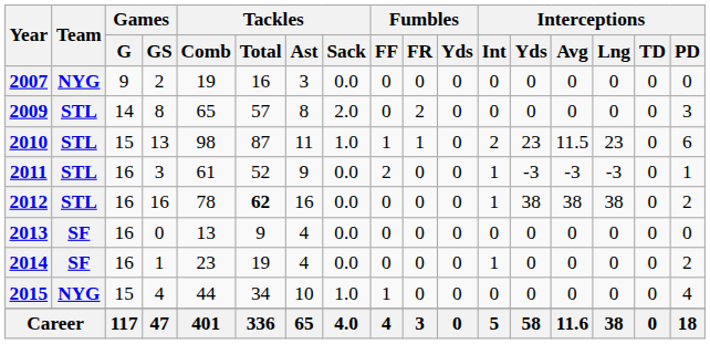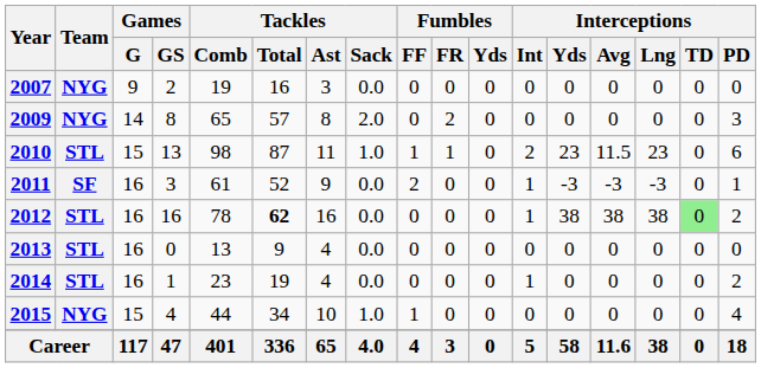 <table class=wikitable style="text-align:center;">
 <tr>
 <th rowspan="2">Year</th>
 <th rowspan="2">Team</th>
 <th colspan="2">Games</th>
 <th colspan="4">Tackles</th>
 <th colspan="3">Fumbles</th>
 <th colspan="6">Interceptions</th>
 </tr>
 <tr>
 <th>G</th>
 <th>GS</th>
 <th>Comb</th>
 <th>Total</th>
 <th>Ast</th>
 <th>Sack</th>
 <th>FF</th>
 <th>FR</th>
 <th>Yds</th>
 <th>Int</th>
 <th>Yds</th>
 <th>Avg</th>
 <th>Lng</th>
 <th>TD</th>
 <th>PD</th>
 </tr>
 <tr>
 <th><a href='#'>2007</a></th>
 <th><a href='#'>NYG</a></th>
 <td>9</td>
 <td>2</td>
 <td>19</td>
 <td>16</td>
 <td>3</td>
 <td>0.0</td>
 <td>0</td>
 <td>0</td>
 <td>0</td>
 <td>0</td>
 <td>0</td>
 <td>0</td>
 <td>0</td>
 <td>0</td>
 <td>0</td>
 </tr>
 <tr>
 <th><a href='#'>2009</a></th>
-<th><a href='#'>STL</a></th>
+<th><a href='#'>NYG</a></th>
 <td>14</td>
 <td>8</td>
 <td>65</td>
 <td>57</td>
 <td>8</td>
 <td>2.0</td>
 <td>0</td>
 <td>2</td>
 <td>0</td>
 <td>0</td>
 <td>0</td>
 <td>0</td>
 <td>0</td>
 <td>0</td>
 <td>3</td>
 </tr>
 <tr>
 <th><a href='#'>2010</a></th>
 <th><a href='#'>STL</a></th>
 <td>15</td>
 <td>13</td>
 <td>98</td>
 <td>87</td>
 <td>11</td>
 <td>1.0</td>
 <td>1</td>
 <td>1</td>
 <td>0</td>
 <td>2</td>
 <td>23</td>
 <td>11.5</td>
 <td>23</td>
 <td>0</td>
 <td>6</td>
 </tr>
 <tr>
 <th><a href='#'>2011</a></th>
-<th><a href='#'>STL</a></th>
+<th><a href='#'>SF</a></th>
 <td>16</td>
 <td>3</td>
 <td>61</td>
 <td>52</td>
 <td>9</td>
 <td>0.0</td>
 <td>2</td>
 <td>0</td>
 <td>0</td>
 <td>1</td>
 <td>-3</td>
 <td>-3</td>
 <td>-3</td>
 <td>0</td>
 <td>1</td>
 </tr>
 <tr>
 <th><a href='#'>2012</a></th>
 <th><a href='#'>STL</a></th>
 <td>16</td>
 <td>16</td>
 <td>78</td>
 <td><strong>62</strong></td>
 <td>16</td>
 <td>0.0</td>
 <td>0</td>
 <td>0</td>
 <td>0</td>
 <td>1</td>
 <td>38</td>
 <td>38</td>
 <td>38</td>
-<td>0</td>
+<td style="background: lightgreen;">0</td>
 <td>2</td>
 </tr>
 <tr>
 <th><a href='#'>2013</a></th>
-<th><a href='#'>SF</a></th>
+<th><a href='#'>STL</a></th>
 <td>16</td>
 <td>0</td>
 <td>13</td>
 <td>9</td>
 <td>4</td>
 <td>0.0</td>
 <td>0</td>
 <td>0</td>
 <td>0</td>
 <td>0</td>
 <td>0</td>
 <td>0</td>
 <td>0</td>
 <td>0</td>
 <td>0</td>
 </tr>
 <tr>
 <th><a href='#'>2014</a></th>
-<th><a href='#'>SF</a></th>
+<th><a href='#'>STL</a></th>
 <td>16</td>
 <td>1</td>
 <td>23</td>
 <td>19</td>
 <td>4</td>
 <td>0.0</td>
 <td>0</td>
 <td>0</td>
 <td>0</td>
 <td>1</td>
 <td>0</td>
 <td>0</td>
 <td>0</td>
 <td>0</td>
 <td>2</td>
 </tr>
 <tr>
 <th><a href='#'>2015</a></th>
 <th><a href='#'>NYG</a></th>
 <td>15</td>
 <td>4</td>
 <td>44</td>
 <td>34</td>
 <td>10</td>
 <td>1.0</td>
 <td>1</td>
 <td>0</td>
 <td>0</td>
 <td>0</td>
 <td>0</td>
 <td>0</td>
 <td>0</td>
 <td>0</td>
 <td>4</td>
 </tr>
 <tr>
 </tr>
 <tr class="sortbottom">
 <th colspan=2>Career</th>
 <th>117</th>
 <th>47</th>
 <th>401</th>
 <th>336</th>
 <th>65</th>
 <th>4.0</th>
 <th>4</th>
 <th>3</th>
 <th>0</th>
 <th>5</th>
 <th>58</th>
 <th>11.6</th>
 <th>38</th>
 <th>0</th>
 <th>18</th>
 </tr>
 </table>
